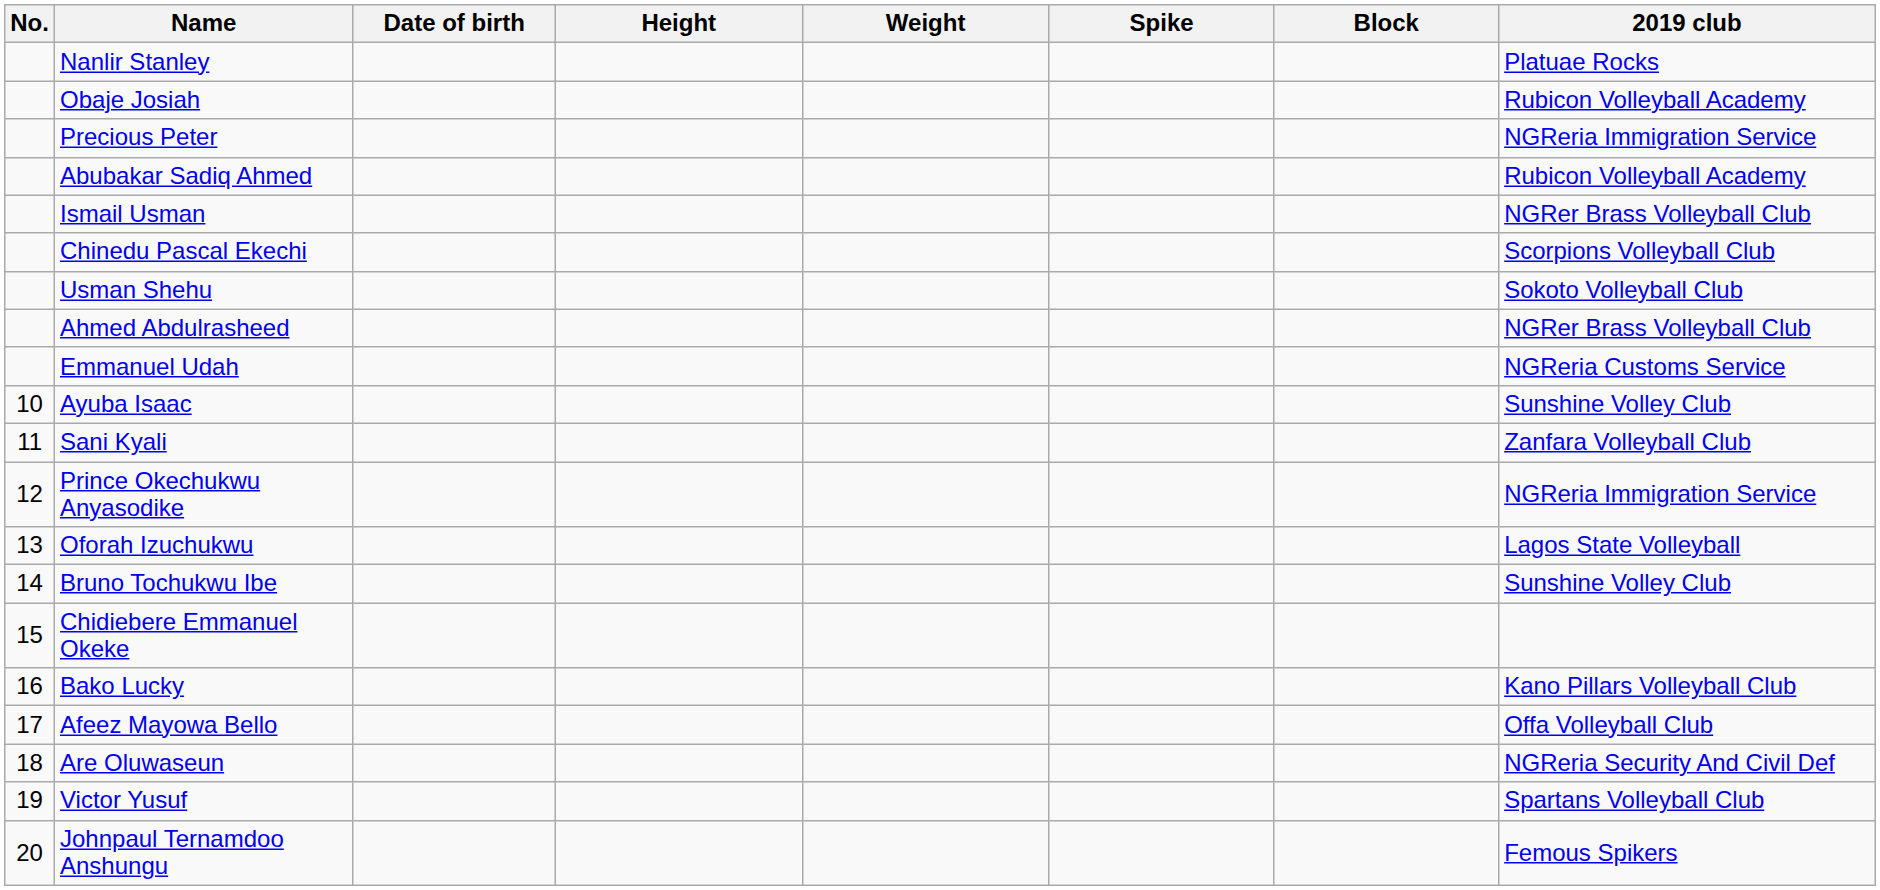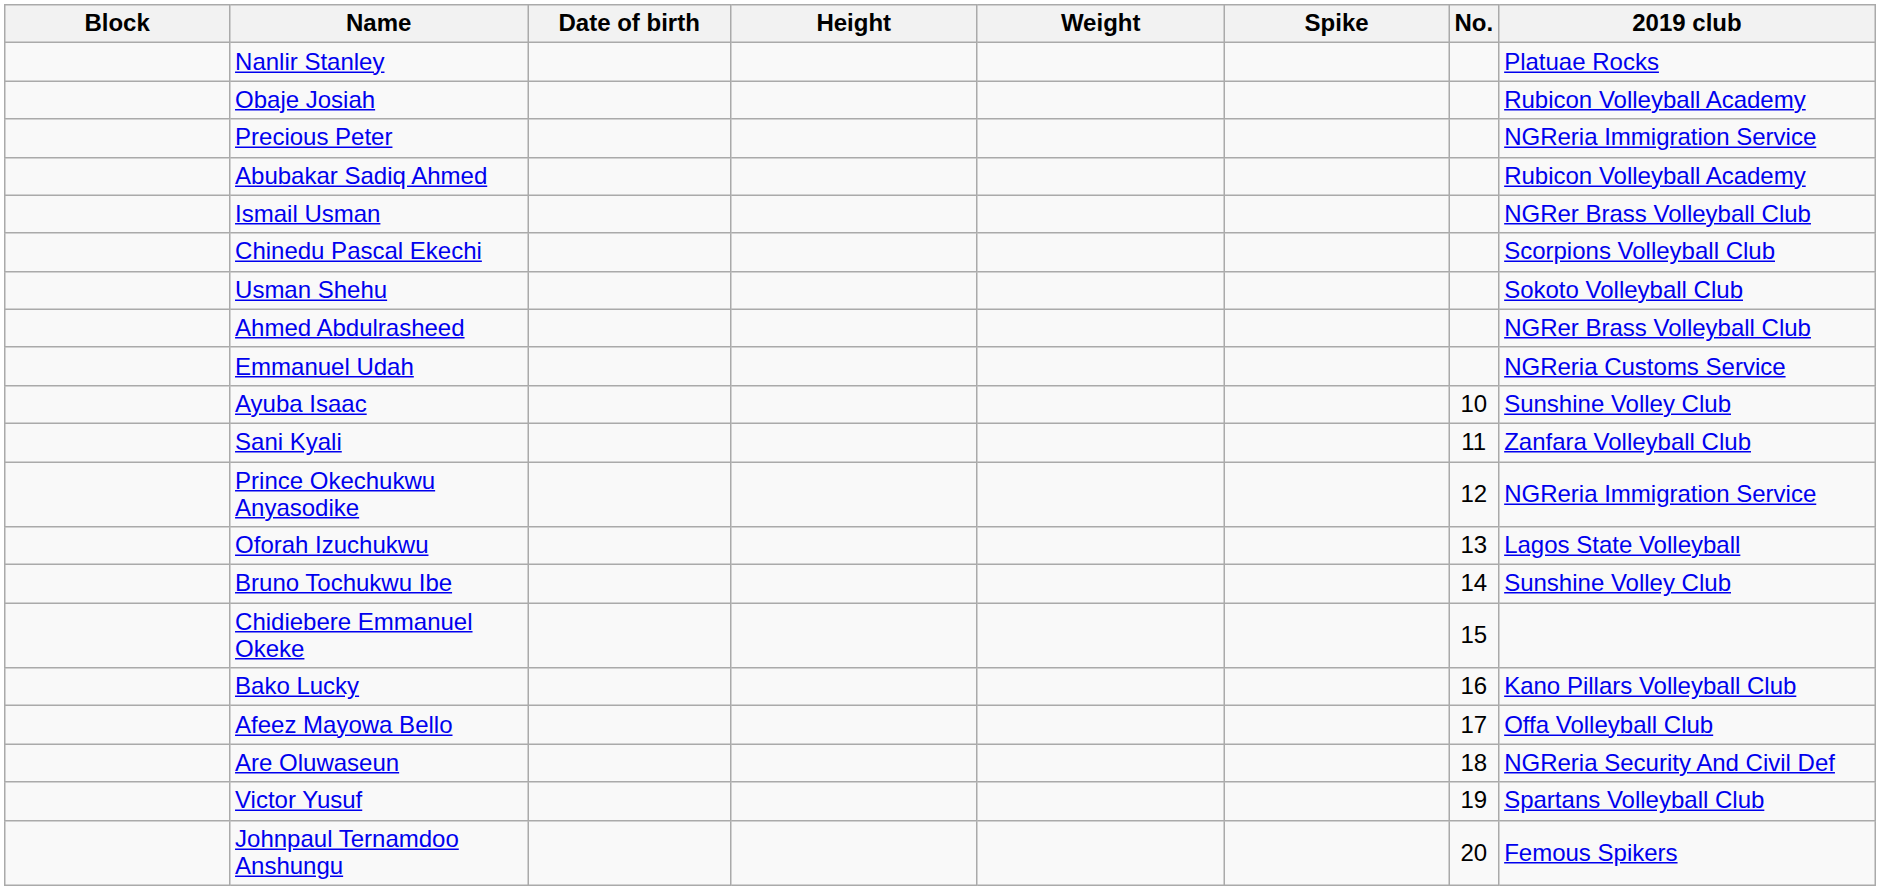 <table class="wikitable sortable" style="text-align:center;">
 <tr>
-<th>No.</th>
+<th style="width:10em">Block</th>
 <th style="width:13em">Name</th>
 <th style="width:9em">Date of birth</th>
 <th style="width:11em">Height</th>
 <th style="width:11em">Weight</th>
 <th style="width:10em">Spike</th>
-<th style="width:10em">Block</th>
+<th>No.</th>
 <th style="width:17em">2019 club</th>
 </tr>
 <tr>
 <td></td>
 <td align=left><a href='#'>Nanlir Stanley</a></td>
 <td align=right></td>
 <td></td>
 <td></td>
 <td></td>
 <td></td>
 <td align=left> <a href='#'>Platuae Rocks</a></td>
 </tr>
 <tr>
 <td></td>
 <td align=left><a href='#'>Obaje Josiah</a></td>
 <td align=right></td>
 <td></td>
 <td></td>
 <td></td>
 <td></td>
 <td align=left> <a href='#'>Rubicon Volleyball Academy</a></td>
 </tr>
 <tr>
 <td></td>
 <td align=left><a href='#'>Precious Peter</a></td>
 <td align=right></td>
 <td></td>
 <td></td>
 <td></td>
 <td></td>
 <td align=left> <a href='#'>NGReria Immigration Service</a></td>
 </tr>
 <tr>
 <td></td>
 <td align=left><a href='#'>Abubakar Sadiq Ahmed</a></td>
 <td align=right></td>
 <td></td>
 <td></td>
 <td></td>
 <td></td>
 <td align=left> <a href='#'>Rubicon Volleyball Academy</a></td>
 </tr>
 <tr>
 <td></td>
 <td align=left><a href='#'>Ismail Usman</a></td>
 <td align=right></td>
 <td></td>
 <td></td>
 <td></td>
 <td></td>
 <td align=left> <a href='#'>NGRer Brass Volleyball Club</a></td>
 </tr>
 <tr>
 <td></td>
 <td align=left><a href='#'>Chinedu Pascal Ekechi</a></td>
 <td align=right></td>
 <td></td>
 <td></td>
 <td></td>
 <td></td>
 <td align=left> <a href='#'>Scorpions Volleyball Club</a></td>
 </tr>
 <tr>
 <td></td>
 <td align=left><a href='#'>Usman Shehu</a></td>
 <td align=right></td>
 <td></td>
 <td></td>
 <td></td>
 <td></td>
 <td align=left> <a href='#'>Sokoto Volleyball Club</a></td>
 </tr>
 <tr>
 <td></td>
 <td align=left><a href='#'>Ahmed Abdulrasheed</a></td>
 <td align=right></td>
 <td></td>
 <td></td>
 <td></td>
 <td></td>
 <td align=left> <a href='#'>NGRer Brass Volleyball Club</a></td>
 </tr>
 <tr>
 <td></td>
 <td align=left><a href='#'>Emmanuel Udah</a></td>
 <td align=right></td>
 <td></td>
 <td></td>
 <td></td>
 <td></td>
 <td align=left> <a href='#'>NGReria Customs Service</a></td>
 </tr>
 <tr>
-<td>10</td>
+<td></td>
 <td align=left><a href='#'>Ayuba Isaac</a></td>
 <td align=right></td>
 <td></td>
 <td></td>
 <td></td>
-<td></td>
+<td>10</td>
 <td align=left> <a href='#'>Sunshine Volley Club</a></td>
 </tr>
 <tr>
-<td>11</td>
+<td></td>
 <td align=left><a href='#'>Sani Kyali</a></td>
 <td align=right></td>
 <td></td>
 <td></td>
 <td></td>
-<td></td>
+<td>11</td>
 <td align=left> <a href='#'>Zanfara Volleyball Club</a></td>
 </tr>
 <tr>
-<td>12</td>
+<td></td>
 <td align=left><a href='#'>Prince Okechukwu Anyasodike</a></td>
 <td align=right></td>
 <td></td>
 <td></td>
 <td></td>
-<td></td>
+<td>12</td>
 <td align=left> <a href='#'>NGReria Immigration Service</a></td>
 </tr>
 <tr>
-<td>13</td>
+<td></td>
 <td align=left><a href='#'>Oforah Izuchukwu</a></td>
 <td align=right></td>
 <td></td>
 <td></td>
 <td></td>
-<td></td>
+<td>13</td>
 <td align=left> <a href='#'>Lagos State Volleyball</a></td>
 </tr>
 <tr>
-<td>14</td>
+<td></td>
 <td align=left><a href='#'>Bruno Tochukwu Ibe</a></td>
 <td align=right></td>
 <td></td>
 <td></td>
 <td></td>
-<td></td>
+<td>14</td>
 <td align=left> <a href='#'>Sunshine Volley Club</a></td>
 </tr>
 <tr>
-<td>15</td>
+<td></td>
 <td align=left><a href='#'>Chidiebere Emmanuel Okeke</a></td>
 <td align=right></td>
 <td></td>
 <td></td>
 <td></td>
-<td></td>
+<td>15</td>
 <td align=left></td>
 </tr>
 <tr>
-<td>16</td>
+<td></td>
 <td align=left><a href='#'>Bako Lucky</a></td>
 <td align=right></td>
 <td></td>
 <td></td>
 <td></td>
-<td></td>
+<td>16</td>
 <td align=left> <a href='#'>Kano Pillars Volleyball Club</a></td>
 </tr>
 <tr>
-<td>17</td>
+<td></td>
 <td align=left><a href='#'>Afeez Mayowa Bello</a></td>
 <td align=right></td>
 <td></td>
 <td></td>
 <td></td>
-<td></td>
+<td>17</td>
 <td align=left> <a href='#'>Offa Volleyball Club</a></td>
 </tr>
 <tr>
-<td>18</td>
+<td></td>
 <td align=left><a href='#'>Are Oluwaseun</a></td>
 <td align=right></td>
 <td></td>
 <td></td>
 <td></td>
-<td></td>
+<td>18</td>
 <td align=left> <a href='#'>NGReria Security And Civil Def</a></td>
 </tr>
 <tr>
-<td>19</td>
+<td></td>
 <td align=left><a href='#'>Victor Yusuf</a></td>
 <td align=right></td>
 <td></td>
 <td></td>
 <td></td>
-<td></td>
+<td>19</td>
 <td align=left> <a href='#'>Spartans Volleyball Club</a></td>
 </tr>
 <tr>
-<td>20</td>
+<td></td>
 <td align=left><a href='#'>Johnpaul Ternamdoo Anshungu</a></td>
 <td align=right></td>
 <td></td>
 <td></td>
 <td></td>
-<td></td>
+<td>20</td>
 <td align=left> <a href='#'>Femous Spikers</a></td>
 </tr>
 </table>
